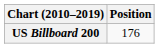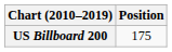 <table class="wikitable plainrowheaders" style="text-align:center">
 <tr>
 <th scope="col">Chart (2010–2019)</th>
 <th scope="col">Position</th>
 </tr>
 <tr>
 <th scope="row">US <em>Billboard</em> 200</th>
-<td>176</td>
+<td>175</td>
 </tr>
 </table>
